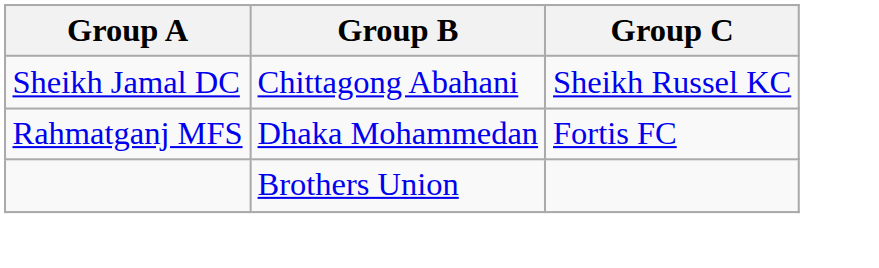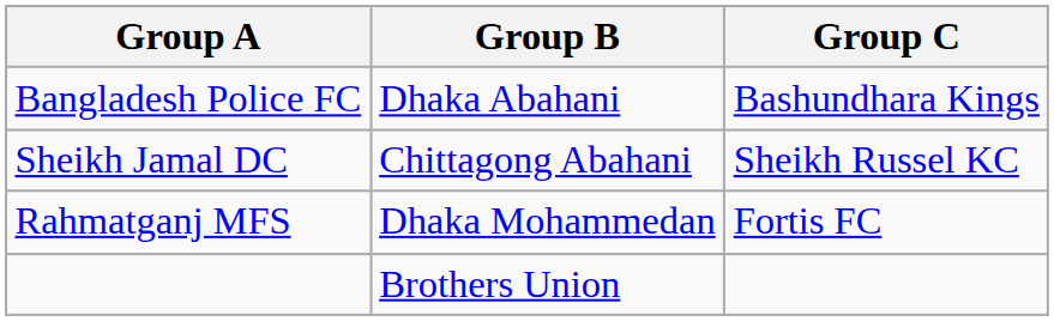 <table class="wikitable" "text-align:left">
 <tr>
 <th style="text-align:center">Group A</th>
 <th style="text-align:center">Group B</th>
 <th style="text-align:center">Group C</th>
+</tr>
+<tr>
+<td><a href='#'>Bangladesh Police FC</a></td>
+<td><a href='#'>Dhaka Abahani</a></td>
+<td><a href='#'>Bashundhara Kings</a></td>
 </tr>
 <tr>
 <td><a href='#'>Sheikh Jamal DC</a></td>
 <td><a href='#'>Chittagong Abahani</a></td>
 <td><a href='#'>Sheikh Russel KC</a></td>
 </tr>
 <tr>
 <td><a href='#'>Rahmatganj MFS</a></td>
 <td><a href='#'>Dhaka Mohammedan</a></td>
 <td><a href='#'>Fortis FC</a></td>
 </tr>
 <tr>
 <td></td>
 <td><a href='#'>Brothers Union</a></td>
 <td></td>
 </tr>
 </table>
